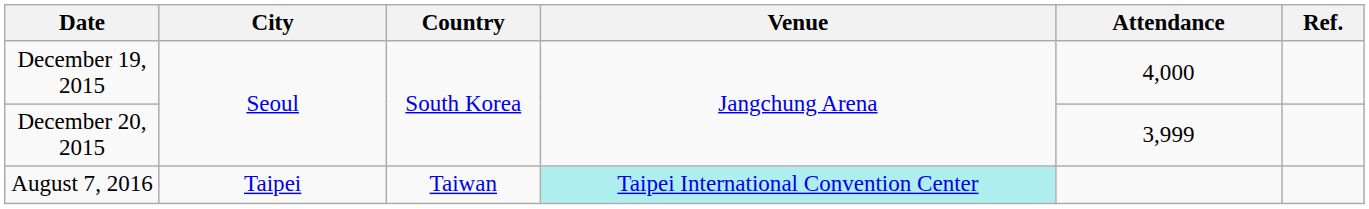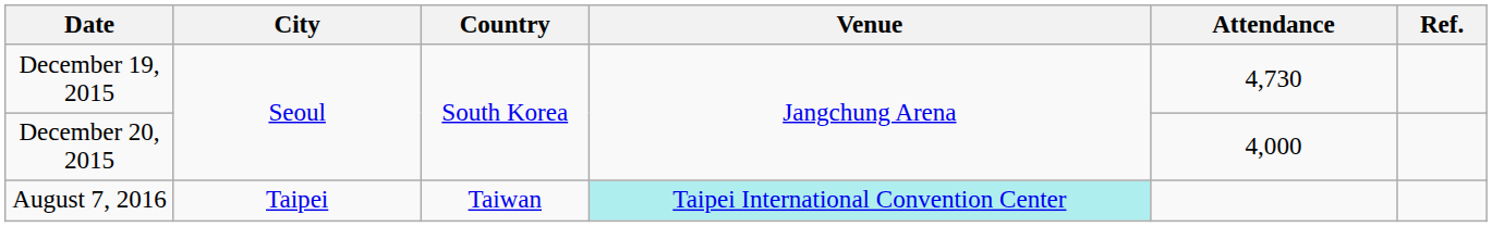 <table class="wikitable" style="text-align:center;">
 <tr>
 <th width="100">Date</th>
 <th width="150">City</th>
 <th width="100">Country</th>
 <th width="350">Venue</th>
 <th width="150">Attendance</th>
 <th width="50">Ref.</th>
 </tr>
 <tr>
 <td>December 19, 2015</td>
 <td rowspan="2"><a href='#'>Seoul</a></td>
 <td rowspan="2"><a href='#'>South Korea</a></td>
 <td rowspan="2"><a href='#'>Jangchung Arena</a></td>
-<td>4,000</td>
+<td>4,730</td>
 <td></td>
 </tr>
 <tr>
 <td>December 20, 2015</td>
-<td>3,999</td>
+<td>4,000</td>
 <td></td>
 </tr>
 <tr>
 <td>August 7, 2016</td>
 <td><a href='#'>Taipei</a></td>
 <td><a href='#'>Taiwan</a></td>
 <td style="background: paleturquoise;"><a href='#'>Taipei International Convention Center</a></td>
 <td></td>
 <td></td>
 </tr>
 </table>
